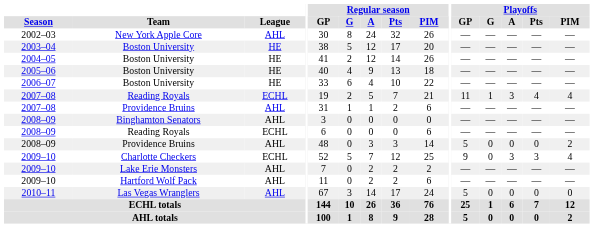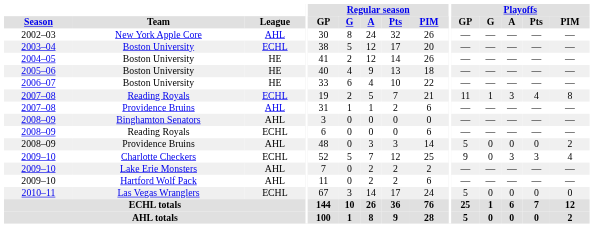 <table border="0" cellpadding="1" cellspacing="0" style="text-align:center; width:60em">
 <tr bgcolor="#e0e0e0">
 <th colspan="3" bgcolor="#ffffff"></th>
 <th rowspan="99" bgcolor="#ffffff"></th>
 <th colspan="5"><a href='#'>Regular season</a></th>
 <th rowspan="99" bgcolor="#ffffff"></th>
 <th colspan="5"><a href='#'>Playoffs</a></th>
 </tr>
 <tr bgcolor="#e0e0e0">
 <th><a href='#'>Season</a></th>
 <th>Team</th>
 <th>League</th>
 <th>GP</th>
 <th><a href='#'>G</a></th>
 <th><a href='#'>A</a></th>
 <th><a href='#'>Pts</a></th>
 <th><a href='#'>PIM</a></th>
 <th>GP</th>
 <th>G</th>
 <th>A</th>
 <th>Pts</th>
 <th>PIM</th>
 </tr>
 <tr>
 <td>2002–03</td>
 <td><a href='#'>New York Apple Core</a></td>
 <td><a href='#'>AHL</a></td>
 <td>30</td>
 <td>8</td>
 <td>24</td>
 <td>32</td>
 <td>26</td>
 <td>—</td>
 <td>—</td>
 <td>—</td>
 <td>—</td>
 <td>—</td>
 </tr>
 <tr bgcolor="#f0f0f0">
 <td><a href='#'>2003–04</a></td>
 <td><a href='#'>Boston University</a></td>
-<td><a href='#'>HE</a></td>
+<td><a href='#'>ECHL</a></td>
 <td>38</td>
 <td>5</td>
 <td>12</td>
 <td>17</td>
 <td>20</td>
 <td>—</td>
 <td>—</td>
 <td>—</td>
 <td>—</td>
 <td>—</td>
 </tr>
 <tr>
 <td><a href='#'>2004–05</a></td>
 <td>Boston University</td>
 <td>HE</td>
 <td>41</td>
 <td>2</td>
 <td>12</td>
 <td>14</td>
 <td>26</td>
 <td>—</td>
 <td>—</td>
 <td>—</td>
 <td>—</td>
 <td>—</td>
 </tr>
 <tr bgcolor="#f0f0f0">
 <td><a href='#'>2005–06</a></td>
 <td>Boston University</td>
 <td>HE</td>
 <td>40</td>
 <td>4</td>
 <td>9</td>
 <td>13</td>
 <td>18</td>
 <td>—</td>
 <td>—</td>
 <td>—</td>
 <td>—</td>
 <td>—</td>
 </tr>
 <tr>
 <td><a href='#'>2006–07</a></td>
 <td>Boston University</td>
 <td>HE</td>
 <td>33</td>
 <td>6</td>
 <td>4</td>
 <td>10</td>
 <td>22</td>
 <td>—</td>
 <td>—</td>
 <td>—</td>
 <td>—</td>
 <td>—</td>
 </tr>
 <tr bgcolor="#f0f0f0">
 <td><a href='#'>2007–08</a></td>
 <td><a href='#'>Reading Royals</a></td>
 <td><a href='#'>ECHL</a></td>
 <td>19</td>
 <td>2</td>
 <td>5</td>
 <td>7</td>
 <td>21</td>
 <td>11</td>
 <td>1</td>
 <td>3</td>
 <td>4</td>
-<td>4</td>
+<td>8</td>
 </tr>
 <tr>
 <td><a href='#'>2007–08</a></td>
 <td><a href='#'>Providence Bruins</a></td>
 <td><a href='#'>AHL</a></td>
 <td>31</td>
 <td>1</td>
 <td>1</td>
 <td>2</td>
 <td>6</td>
 <td>—</td>
 <td>—</td>
 <td>—</td>
 <td>—</td>
 <td>—</td>
 </tr>
 <tr bgcolor="#f0f0f0">
 <td><a href='#'>2008–09</a></td>
 <td><a href='#'>Binghamton Senators</a></td>
 <td>AHL</td>
 <td>3</td>
 <td>0</td>
 <td>0</td>
 <td>0</td>
 <td>0</td>
 <td>—</td>
 <td>—</td>
 <td>—</td>
 <td>—</td>
 <td>—</td>
 </tr>
 <tr>
 <td><a href='#'>2008–09</a></td>
 <td>Reading Royals</td>
 <td>ECHL</td>
 <td>6</td>
 <td>0</td>
 <td>0</td>
 <td>0</td>
 <td>6</td>
 <td>—</td>
 <td>—</td>
 <td>—</td>
 <td>—</td>
 <td>—</td>
 </tr>
 <tr bgcolor="#f0f0f0">
 <td>2008–09</td>
 <td>Providence Bruins</td>
 <td>AHL</td>
 <td>48</td>
 <td>0</td>
 <td>3</td>
 <td>3</td>
 <td>14</td>
 <td>5</td>
 <td>0</td>
 <td>0</td>
 <td>0</td>
 <td>2</td>
 </tr>
 <tr>
 <td><a href='#'>2009–10</a></td>
 <td><a href='#'>Charlotte Checkers</a></td>
 <td>ECHL</td>
 <td>52</td>
 <td>5</td>
 <td>7</td>
 <td>12</td>
 <td>25</td>
 <td>9</td>
 <td>0</td>
 <td>3</td>
 <td>3</td>
 <td>4</td>
 </tr>
 <tr bgcolor="#f0f0f0">
 <td><a href='#'>2009–10</a></td>
 <td><a href='#'>Lake Erie Monsters</a></td>
 <td>AHL</td>
 <td>7</td>
 <td>0</td>
 <td>2</td>
 <td>2</td>
 <td>2</td>
 <td>—</td>
 <td>—</td>
 <td>—</td>
 <td>—</td>
 <td>—</td>
 </tr>
 <tr>
 <td>2009–10</td>
 <td><a href='#'>Hartford Wolf Pack</a></td>
 <td>AHL</td>
 <td>11</td>
 <td>0</td>
 <td>2</td>
 <td>2</td>
 <td>6</td>
 <td>—</td>
 <td>—</td>
 <td>—</td>
 <td>—</td>
 <td>—</td>
 </tr>
 <tr bgcolor="#f0f0f0">
 <td><a href='#'>2010–11</a></td>
 <td><a href='#'>Las Vegas Wranglers</a></td>
-<td><a href='#'>AHL</a></td>
+<td>ECHL</td>
 <td>67</td>
 <td>3</td>
 <td>14</td>
 <td>17</td>
 <td>24</td>
 <td>5</td>
 <td>0</td>
 <td>0</td>
 <td>0</td>
 <td>0</td>
 </tr>
 <tr bgcolor="#e0e0e0">
 <th colspan="3">ECHL totals</th>
 <th>144</th>
 <th>10</th>
 <th>26</th>
 <th>36</th>
 <th>76</th>
 <th>25</th>
 <th>1</th>
 <th>6</th>
 <th>7</th>
 <th>12</th>
 </tr>
 <tr bgcolor="#e0e0e0">
 <th colspan="3">AHL totals</th>
 <th>100</th>
 <th>1</th>
 <th>8</th>
 <th>9</th>
 <th>28</th>
 <th>5</th>
 <th>0</th>
 <th>0</th>
 <th>0</th>
 <th>2</th>
 </tr>
 </table>
